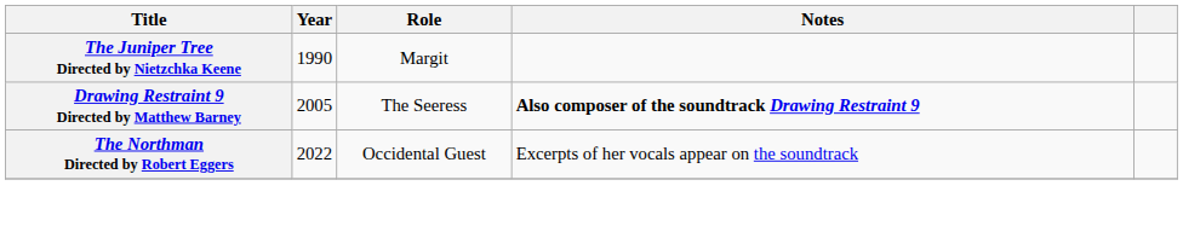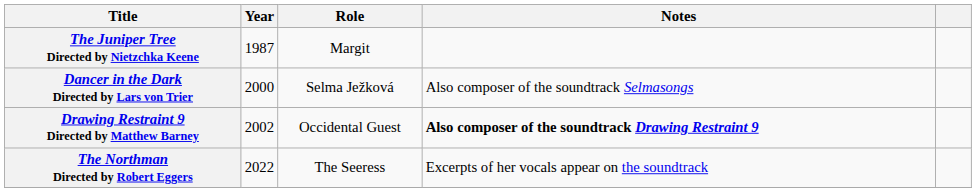 <table class="wikitable sortable plainrowheaders" style="text-align:center;">
 <tr>
 <th scope="col" style="width:250px;">Title</th>
 <th scope="col" style="width:5px;">Year</th>
 <th scope="col" style="width:150px;">Role</th>
 <th scope="col" style="width:550px;" class="unsortable">Notes</th>
 <th scope="col" style="width: 2em;" class="unsortable"></th>
 </tr>
 <tr>
 <th scope="row"><em><a href='#'>The Juniper Tree</a></em><br><small>Directed by <a href='#'>Nietzchka Keene</a></small></th>
-<td>1990</td>
+<td>1987</td>
 <td>Margit</td>
 <td style="text-align:left;"></td>
 <td style="text-align:center;"></td>
 </tr>
 <tr>
+<th scope="row"><em><a href='#'>Dancer in the Dark</a></em><br><small>Directed by <a href='#'>Lars von Trier</a></small></th>
+<td>2000</td>
+<td>Selma Ježková</td>
+<td style="text-align:left;">Also composer of the soundtrack <em><a href='#'>Selmasongs</a></em></td>
+<td style="text-align:center;"></td>
+</tr>
+<tr>
 <th scope="row"><em><a href='#'>Drawing Restraint 9</a></em><br><small>Directed by <a href='#'>Matthew Barney</a></small></th>
-<td>2005</td>
-<td>The Seeress</td>
+<td>2002</td>
+<td>Occidental Guest</td>
 <td style="text-align:left;"><strong>Also composer of the soundtrack <em><a href='#'>Drawing Restraint 9</a></em></strong></td>
 <td style="text-align:center;"></td>
 </tr>
 <tr>
 <th scope="row"><em><a href='#'>The Northman</a></em><br><small>Directed by <a href='#'>Robert Eggers</a></small></th>
 <td>2022</td>
-<td>Occidental Guest</td>
+<td>The Seeress</td>
 <td style="text-align:left;">Excerpts of her vocals appear on <a href='#'>the soundtrack</a></td>
 <td style="text-align:center;"></td>
 </tr>
 <tr>
 </tr>
 </table>
